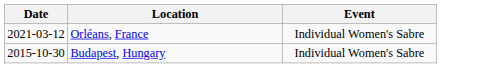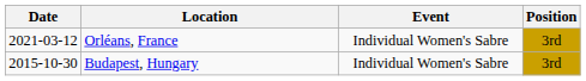 <table class="wikitable" style="text-align:center;">
 <tr>
 <th>Date</th>
 <th style="width:17em">Location</th>
 <th style="width:12em">Event</th>
+<th>Position</th>
 </tr>
 <tr>
 <td>2021-03-12</td>
 <td rowspan="1" align="left"> <a href='#'>Orléans</a>, <a href='#'>France</a></td>
 <td>Individual Women's Sabre</td>
+<td bgcolor="caramel">3rd</td>
 </tr>
 <tr>
 <td>2015-10-30</td>
 <td rowspan="1" align="left"> <a href='#'>Budapest</a>, <a href='#'>Hungary</a></td>
 <td>Individual Women's Sabre</td>
+<td bgcolor="caramel">3rd</td>
 </tr>
 </table>
